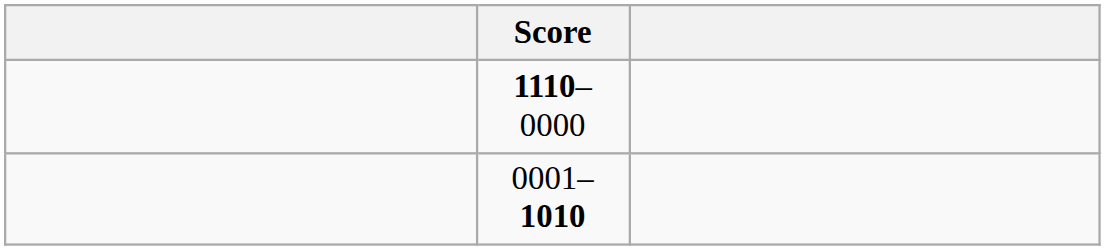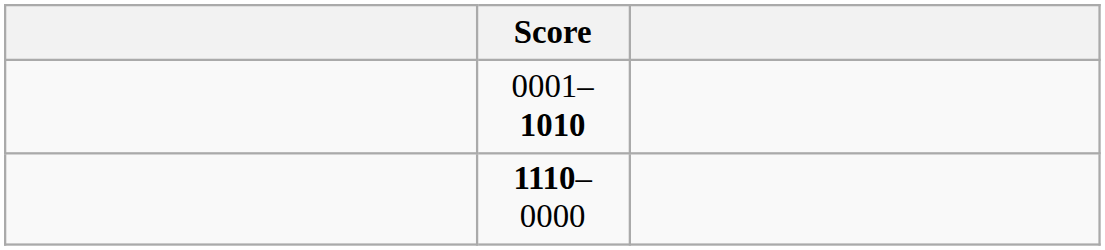 <table class="wikitable" style="text-align: center; font-size:90% ">
 <tr>
 <th align="right" width="200"></th>
 <th width="60">Score</th>
 <th align="left" width="200"></th>
 </tr>
 <tr>
+<td align="left"></td>
+<td>0001–<strong>1010</strong></td>
+<td align="left"><strong></strong></td>
+</tr>
+<tr>
 <td align="left"><strong></strong></td>
 <td><strong>1110</strong>–0000</td>
 <td align="left"></td>
 </tr>
-<tr>
-<td align="left"></td>
-<td>0001–<strong>1010</strong></td>
-<td align="left"><strong></strong></td>
-</tr>
 </table>
